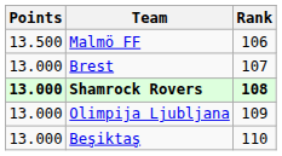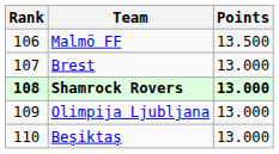 <table class="wikitable" style="text-align: center;">
 <tr>
+<th>Rank</th>
+<th>Team</th>
 <th>Points</th>
-<th>Team</th>
-<th>Rank</th>
 </tr>
 <tr>
+<td>106</td>
+<td align=left> <a href='#'>Malmö FF</a></td>
 <td>13.500</td>
-<td align=left> <a href='#'>Malmö FF</a></td>
-<td>106</td>
 </tr>
 <tr>
+<td>107</td>
+<td align=left> <a href='#'>Brest</a></td>
 <td>13.000</td>
-<td align=left> <a href='#'>Brest</a></td>
-<td>107</td>
 </tr>
 <tr bgcolor="#ddffdd">
+<td><strong>108</strong></td>
+<td align=left> <strong>Shamrock Rovers</strong></td>
 <td><strong>13.000</strong></td>
-<td align=left> <strong>Shamrock Rovers</strong></td>
-<td><strong>108</strong></td>
 </tr>
 <tr>
+<td>109</td>
+<td align=left> <a href='#'>Olimpija Ljubljana</a></td>
 <td>13.000</td>
-<td align=left> <a href='#'>Olimpija Ljubljana</a></td>
-<td>109</td>
 </tr>
 <tr>
+<td>110</td>
+<td align=left> <a href='#'>Beşiktaş</a></td>
 <td>13.000</td>
-<td align=left> <a href='#'>Beşiktaş</a></td>
-<td>110</td>
 </tr>
 </table>
